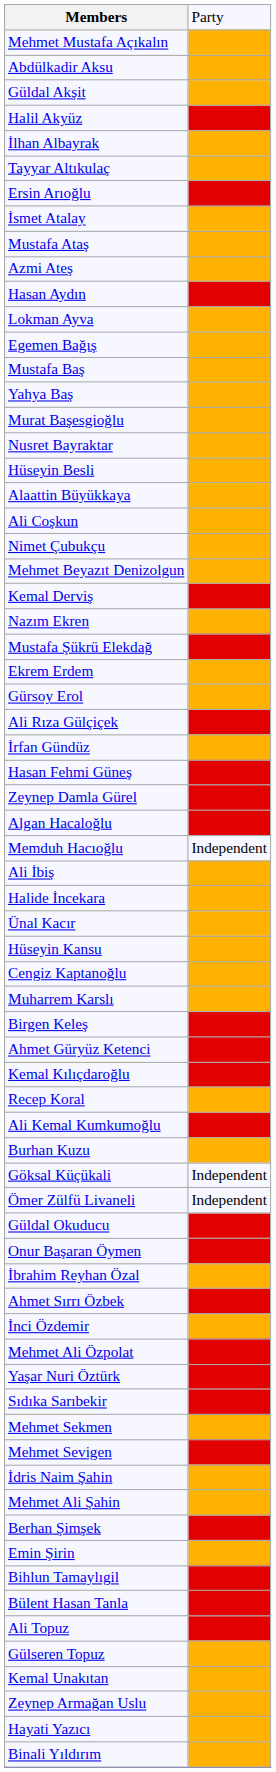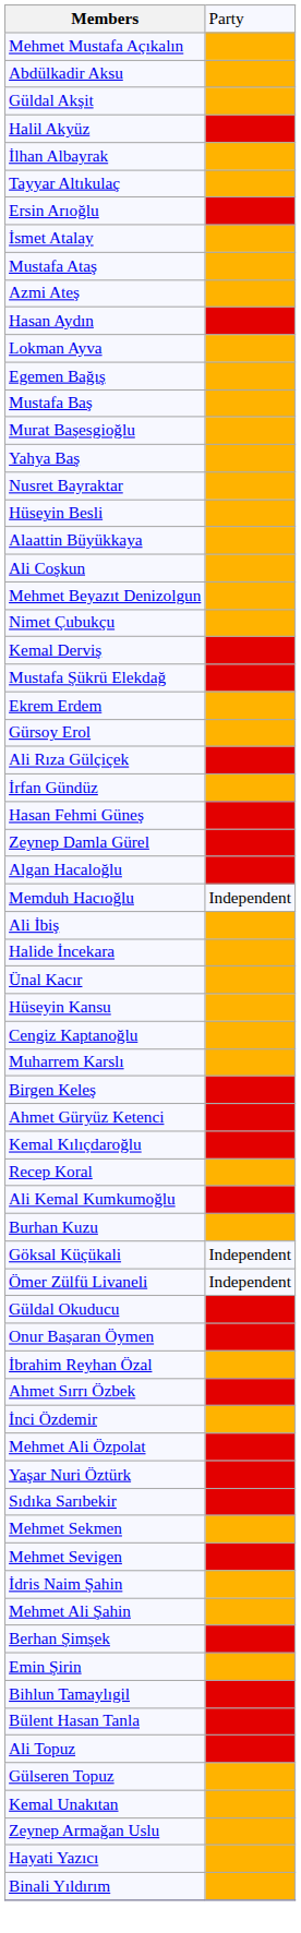 <table class=wikitable style="border:1px solid #8888aa; background-color:#f7f8ff; padding:0px; font-size:90%;">
 <tr>
 <th>Members</th>
 <td>Party</td>
 </tr>
 <tr>
 <td><a href='#'>Mehmet Mustafa Açıkalın</a></td>
 <td style="background: #ffb300"></td>
 </tr>
 <tr>
 <td><a href='#'>Abdülkadir Aksu</a></td>
 <td style="background: #ffb300"></td>
 </tr>
 <tr>
 <td><a href='#'>Güldal Akşit</a></td>
 <td style="background: #ffb300"></td>
 </tr>
 <tr>
 <td><a href='#'>Halil Akyüz</a></td>
 <td style="background: #e30000"></td>
 </tr>
 <tr>
 <td><a href='#'>İlhan Albayrak</a></td>
 <td style="background: #ffb300"></td>
 </tr>
 <tr>
 <td><a href='#'>Tayyar Altıkulaç</a></td>
 <td style="background: #ffb300"></td>
 </tr>
 <tr>
 <td><a href='#'>Ersin Arıoğlu</a></td>
 <td style="background: #e30000"></td>
 </tr>
 <tr>
 <td><a href='#'>İsmet Atalay</a></td>
 <td style="background: #ffb300"></td>
 </tr>
 <tr>
 <td><a href='#'>Mustafa Ataş</a></td>
 <td style="background: #ffb300"></td>
 </tr>
 <tr>
 <td><a href='#'>Azmi Ateş</a></td>
 <td style="background: #ffb300"></td>
 </tr>
 <tr>
 <td><a href='#'>Hasan Aydın</a></td>
 <td style="background: #e30000"></td>
 </tr>
 <tr>
 <td><a href='#'>Lokman Ayva</a></td>
 <td style="background: #ffb300"></td>
 </tr>
 <tr>
 <td><a href='#'>Egemen Bağış</a></td>
 <td style="background: #ffb300"></td>
 </tr>
 <tr>
 <td><a href='#'>Mustafa Baş</a></td>
 <td style="background: #ffb300"></td>
 </tr>
 <tr>
-<td><a href='#'>Yahya Baş</a></td>
+<td><a href='#'>Murat Başesgioğlu</a></td>
 <td style="background: #ffb300"></td>
 </tr>
 <tr>
-<td><a href='#'>Murat Başesgioğlu</a></td>
+<td><a href='#'>Yahya Baş</a></td>
 <td style="background: #ffb300"></td>
 </tr>
 <tr>
 <td><a href='#'>Nusret Bayraktar</a></td>
 <td style="background: #ffb300"></td>
 </tr>
 <tr>
 <td><a href='#'>Hüseyin Besli</a></td>
 <td style="background: #ffb300"></td>
 </tr>
 <tr>
 <td><a href='#'>Alaattin Büyükkaya</a></td>
 <td style="background: #ffb300"></td>
 </tr>
 <tr>
 <td><a href='#'>Ali Coşkun</a></td>
 <td style="background: #ffb300"></td>
 </tr>
 <tr>
-<td><a href='#'>Nimet Çubukçu</a></td>
+<td><a href='#'>Mehmet Beyazıt Denizolgun</a></td>
 <td style="background: #ffb300"></td>
 </tr>
 <tr>
-<td><a href='#'>Mehmet Beyazıt Denizolgun</a></td>
+<td><a href='#'>Nimet Çubukçu</a></td>
 <td style="background: #ffb300"></td>
 </tr>
 <tr>
 <td><a href='#'>Kemal Derviş</a></td>
 <td style="background: #e30000"></td>
-</tr>
-<tr>
-<td><a href='#'>Nazım Ekren</a></td>
-<td style="background: #ffb300"></td>
 </tr>
 <tr>
 <td><a href='#'>Mustafa Şükrü Elekdağ</a></td>
 <td style="background: #e30000"></td>
 </tr>
 <tr>
 <td><a href='#'>Ekrem Erdem</a></td>
 <td style="background: #ffb300"></td>
 </tr>
 <tr>
 <td><a href='#'>Gürsoy Erol</a></td>
 <td style="background: #ffb300"></td>
 </tr>
 <tr>
 <td><a href='#'>Ali Rıza Gülçiçek</a></td>
 <td style="background: #e30000"></td>
 </tr>
 <tr>
 <td><a href='#'>İrfan Gündüz</a></td>
 <td style="background: #ffb300"></td>
 </tr>
 <tr>
 <td><a href='#'>Hasan Fehmi Güneş</a></td>
 <td style="background: #e30000"></td>
 </tr>
 <tr>
 <td><a href='#'>Zeynep Damla Gürel</a></td>
 <td style="background: #e30000"></td>
 </tr>
 <tr>
 <td><a href='#'>Algan Hacaloğlu</a></td>
 <td style="background: #e30000"></td>
 </tr>
 <tr>
 <td><a href='#'>Memduh Hacıoğlu</a></td>
 <td>Independent</td>
 </tr>
 <tr>
 <td><a href='#'>Ali İbiş</a></td>
 <td style="background: #ffb300"></td>
 </tr>
 <tr>
 <td><a href='#'>Halide İncekara</a></td>
 <td style="background: #ffb300"></td>
 </tr>
 <tr>
 <td><a href='#'>Ünal Kacır</a></td>
 <td style="background: #ffb300"></td>
 </tr>
 <tr>
 <td><a href='#'>Hüseyin Kansu</a></td>
 <td style="background: #ffb300"></td>
 </tr>
 <tr>
 <td><a href='#'>Cengiz Kaptanoğlu</a></td>
 <td style="background: #ffb300"></td>
 </tr>
 <tr>
 <td><a href='#'>Muharrem Karslı</a></td>
 <td style="background: #ffb300"></td>
 </tr>
 <tr>
 <td><a href='#'>Birgen Keleş</a></td>
 <td style="background: #e30000"></td>
 </tr>
 <tr>
 <td><a href='#'>Ahmet Güryüz Ketenci</a></td>
 <td style="background: #e30000"></td>
 </tr>
 <tr>
 <td><a href='#'>Kemal Kılıçdaroğlu</a></td>
 <td style="background: #e30000"></td>
 </tr>
 <tr>
 <td><a href='#'>Recep Koral</a></td>
 <td style="background: #ffb300"></td>
 </tr>
 <tr>
 <td><a href='#'>Ali Kemal Kumkumoğlu</a></td>
 <td style="background: #e30000"></td>
 </tr>
 <tr>
 <td><a href='#'>Burhan Kuzu</a></td>
 <td style="background: #ffb300"></td>
 </tr>
 <tr>
 <td><a href='#'>Göksal Küçükali</a></td>
 <td>Independent</td>
 </tr>
 <tr>
 <td><a href='#'>Ömer Zülfü Livaneli</a></td>
 <td>Independent</td>
 </tr>
 <tr>
 <td><a href='#'>Güldal Okuducu</a></td>
 <td style="background: #e30000"></td>
 </tr>
 <tr>
 <td><a href='#'>Onur Başaran Öymen</a></td>
 <td style="background: #e30000"></td>
 </tr>
 <tr>
 <td><a href='#'>İbrahim Reyhan Özal</a></td>
 <td style="background: #ffb300"></td>
 </tr>
 <tr>
 <td><a href='#'>Ahmet Sırrı Özbek</a></td>
 <td style="background: #e30000"></td>
 </tr>
 <tr>
 <td><a href='#'>İnci Özdemir</a></td>
 <td style="background: #ffb300"></td>
 </tr>
 <tr>
 <td><a href='#'>Mehmet Ali Özpolat</a></td>
 <td style="background: #e30000"></td>
 </tr>
 <tr>
 <td><a href='#'>Yaşar Nuri Öztürk</a></td>
 <td style="background: #e30000"></td>
 </tr>
 <tr>
 <td><a href='#'>Sıdıka Sarıbekir</a></td>
 <td style="background: #e30000"></td>
 </tr>
 <tr>
 <td><a href='#'>Mehmet Sekmen</a></td>
 <td style="background: #ffb300"></td>
 </tr>
 <tr>
 <td><a href='#'>Mehmet Sevigen</a></td>
 <td style="background: #e30000"></td>
 </tr>
 <tr>
 <td><a href='#'>İdris Naim Şahin</a></td>
 <td style="background: #ffb300"></td>
 </tr>
 <tr>
 <td><a href='#'>Mehmet Ali Şahin</a></td>
 <td style="background: #ffb300"></td>
 </tr>
 <tr>
 <td><a href='#'>Berhan Şimşek</a></td>
 <td style="background: #e30000"></td>
 </tr>
 <tr>
 <td><a href='#'>Emin Şirin</a></td>
 <td style="background: #ffb300"></td>
 </tr>
 <tr>
 <td><a href='#'>Bihlun Tamaylıgil</a></td>
 <td style="background: #e30000"></td>
 </tr>
 <tr>
 <td><a href='#'>Bülent Hasan Tanla</a></td>
 <td style="background: #e30000"></td>
 </tr>
 <tr>
 <td><a href='#'>Ali Topuz</a></td>
 <td style="background: #e30000"></td>
 </tr>
 <tr>
 <td><a href='#'>Gülseren Topuz</a></td>
 <td style="background: #ffb300"></td>
 </tr>
 <tr>
 <td><a href='#'>Kemal Unakıtan</a></td>
 <td style="background: #ffb300"></td>
 </tr>
 <tr>
 <td><a href='#'>Zeynep Armağan Uslu</a></td>
 <td style="background: #ffb300"></td>
 </tr>
 <tr>
 <td><a href='#'>Hayati Yazıcı</a></td>
 <td style="background: #ffb300"></td>
 </tr>
 <tr>
 <td><a href='#'>Binali Yıldırım</a></td>
 <td style="background: #ffb300"></td>
 </tr>
 <tr>
 </tr>
 </table>
